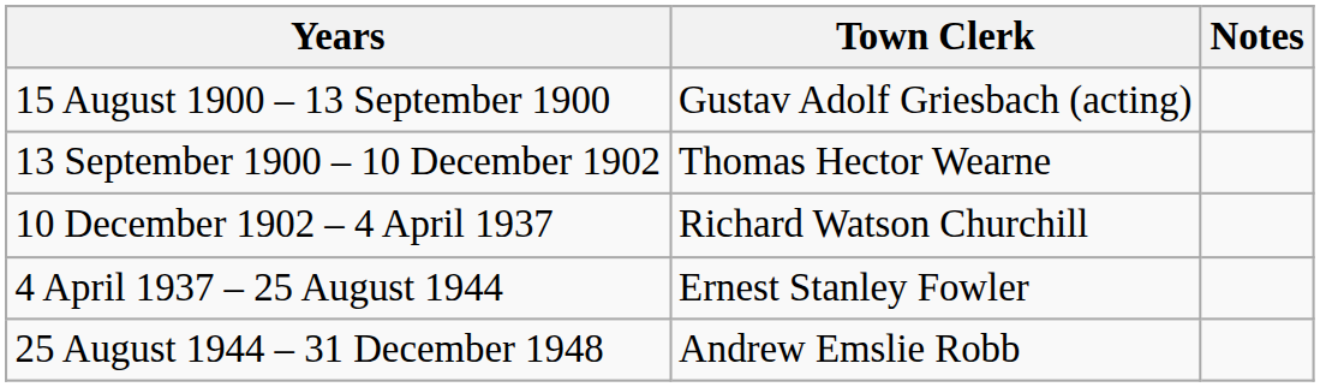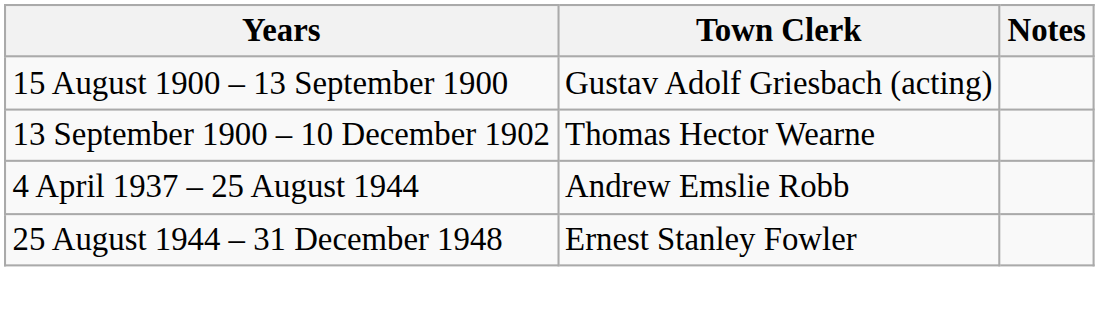 <table class="wikitable">
 <tr>
 <th>Years</th>
 <th>Town Clerk</th>
 <th>Notes</th>
 </tr>
 <tr>
 <td>15 August 1900 – 13 September 1900</td>
 <td>Gustav Adolf Griesbach (acting)</td>
 <td></td>
 </tr>
 <tr>
 <td>13 September 1900 – 10 December 1902</td>
 <td>Thomas Hector Wearne</td>
 <td></td>
 </tr>
 <tr>
-<td>10 December 1902 – 4 April 1937</td>
-<td>Richard Watson Churchill</td>
-<td></td>
-</tr>
-<tr>
 <td>4 April 1937 – 25 August 1944</td>
-<td>Ernest Stanley Fowler</td>
+<td>Andrew Emslie Robb</td>
 <td></td>
 </tr>
 <tr>
 <td>25 August 1944 – 31 December 1948</td>
-<td>Andrew Emslie Robb</td>
+<td>Ernest Stanley Fowler</td>
 <td></td>
 </tr>
 </table>
